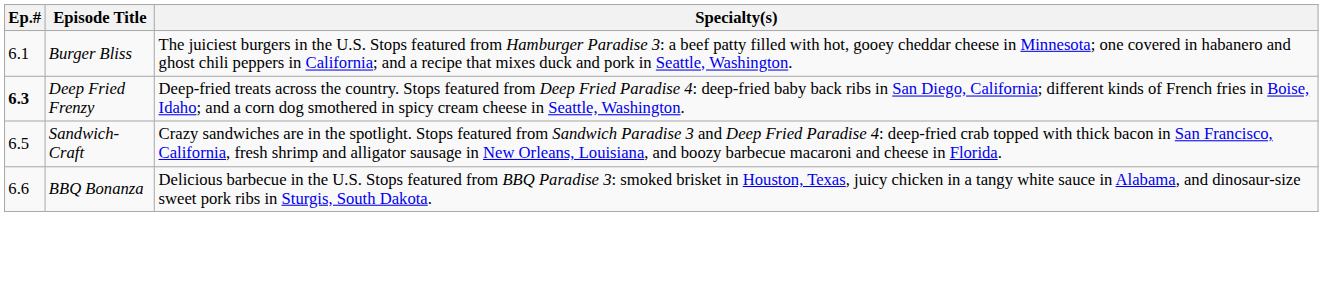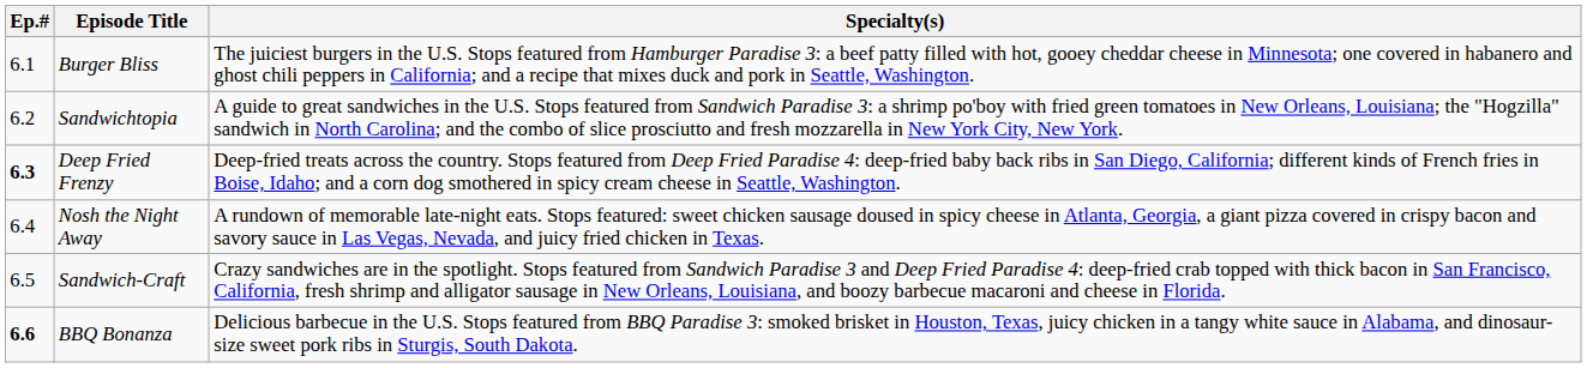 <table class="wikitable" style="width:100%;">
 <tr>
 <th>Ep.#</th>
 <th>Episode Title</th>
 <th>Specialty(s)</th>
 </tr>
 <tr>
 <td>6.1</td>
 <td><em>Burger Bliss</em></td>
 <td>The juiciest burgers in the U.S. Stops featured from <em>Hamburger Paradise 3</em>: a beef patty filled with hot, gooey cheddar cheese in <a href='#'>Minnesota</a>; one covered in habanero and ghost chili peppers in <a href='#'>California</a>; and a recipe that mixes duck and pork in <a href='#'>Seattle, Washington</a>.</td>
 </tr>
 <tr>
+<td>6.2</td>
+<td><em>Sandwichtopia </em></td>
+<td>A guide to great sandwiches in the U.S. Stops featured from <em>Sandwich Paradise 3</em>: a shrimp po'boy with fried green tomatoes in <a href='#'>New Orleans, Louisiana</a>; the "Hogzilla" sandwich in <a href='#'>North Carolina</a>; and the combo of slice prosciutto and fresh mozzarella in <a href='#'>New York City, New York</a>.</td>
+</tr>
+<tr>
 <td><strong>6.3</strong></td>
 <td><em>Deep Fried Frenzy</em></td>
 <td>Deep-fried treats across the country. Stops featured from <em>Deep Fried Paradise 4</em>: deep-fried baby back ribs in <a href='#'>San Diego, California</a>; different kinds of French fries in <a href='#'>Boise, Idaho</a>; and a corn dog smothered in spicy cream cheese in <a href='#'>Seattle, Washington</a>.</td>
+</tr>
+<tr>
+<td>6.4</td>
+<td><em>Nosh the Night Away </em></td>
+<td>A rundown of memorable late-night eats. Stops featured: sweet chicken sausage doused in spicy cheese in <a href='#'>Atlanta, Georgia</a>, a giant pizza covered in crispy bacon and savory sauce in <a href='#'>Las Vegas, Nevada</a>, and juicy fried chicken in <a href='#'>Texas</a>.</td>
 </tr>
 <tr>
 <td>6.5</td>
 <td><em>Sandwich-Craft</em></td>
 <td>Crazy sandwiches are in the spotlight. Stops featured from <em>Sandwich Paradise 3</em> and <em>Deep Fried Paradise 4</em>: deep-fried crab topped with thick bacon in <a href='#'>San Francisco, California</a>, fresh shrimp and alligator sausage in <a href='#'>New Orleans, Louisiana</a>, and boozy barbecue macaroni and cheese in <a href='#'>Florida</a>.</td>
 </tr>
 <tr>
-<td>6.6</td>
+<td><strong>6.6</strong></td>
 <td><em>BBQ Bonanza</em></td>
 <td>Delicious barbecue in the U.S. Stops featured from <em>BBQ Paradise 3</em>: smoked brisket in <a href='#'>Houston, Texas</a>, juicy chicken in a tangy white sauce in <a href='#'>Alabama</a>, and dinosaur-size sweet pork ribs in <a href='#'>Sturgis, South Dakota</a>.</td>
 </tr>
 </table>
